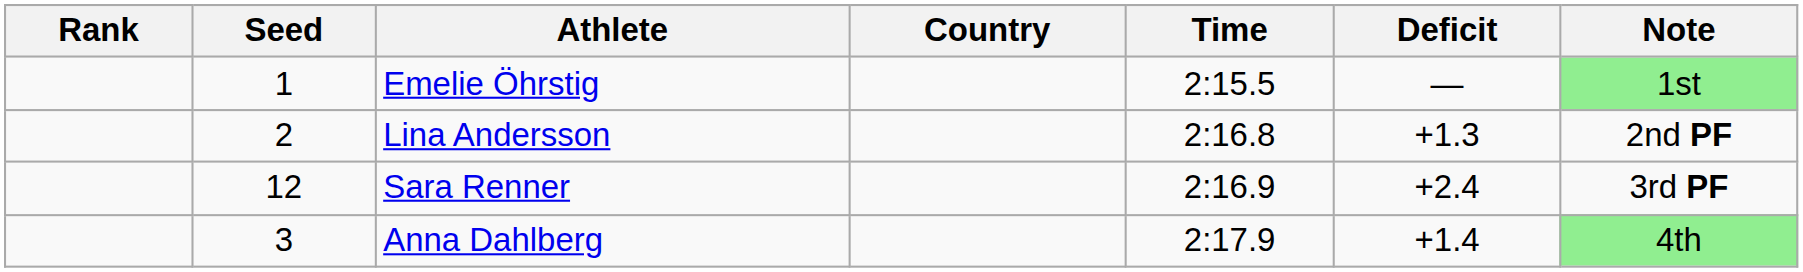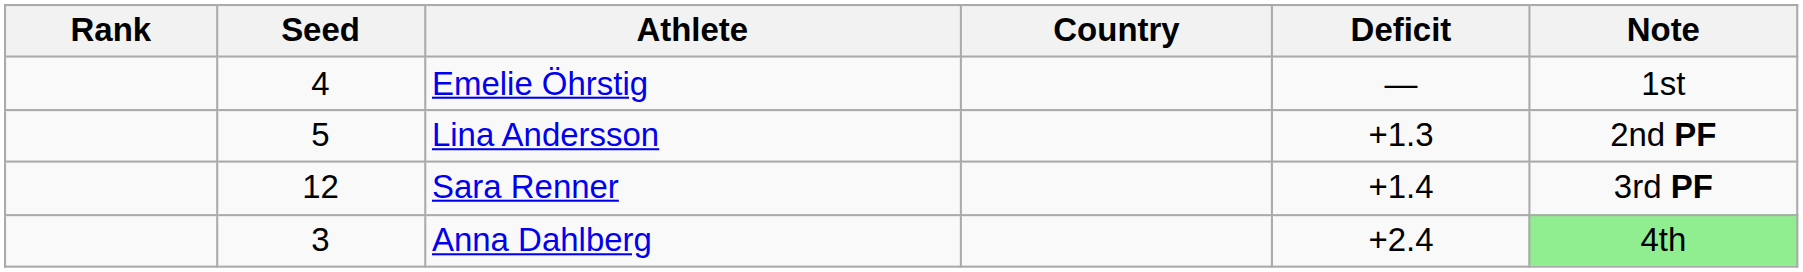 <table class="wikitable sortable" style="text-align:center" width=55%>
 <tr>
 <th>Rank</th>
 <th>Seed</th>
 <th>Athlete</th>
 <th>Country</th>
-<th>Time</th>
 <th>Deficit</th>
 <th>Note</th>
 </tr>
 <tr>
 <td></td>
-<td>1</td>
+<td>4</td>
 <td align=left><a href='#'>Emelie Öhrstig</a></td>
 <td align=left></td>
-<td>2:15.5</td>
 <td>—</td>
-<td style="background: lightgreen;">1st</td>
+<td>1st</td>
 </tr>
 <tr>
 <td></td>
-<td>2</td>
+<td>5</td>
 <td align=left><a href='#'>Lina Andersson</a></td>
 <td align=left></td>
-<td>2:16.8</td>
 <td>+1.3</td>
 <td>2nd <strong>PF</strong></td>
 </tr>
 <tr>
 <td></td>
 <td>12</td>
 <td align=left><a href='#'>Sara Renner</a></td>
 <td align=left></td>
-<td>2:16.9</td>
-<td>+2.4</td>
+<td>+1.4</td>
 <td>3rd <strong>PF</strong></td>
 </tr>
 <tr>
 <td></td>
 <td>3</td>
 <td align=left><a href='#'>Anna Dahlberg</a></td>
 <td align=left></td>
-<td>2:17.9</td>
-<td>+1.4</td>
+<td>+2.4</td>
 <td style="background: lightgreen;">4th</td>
 </tr>
 </table>
